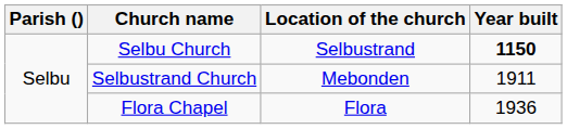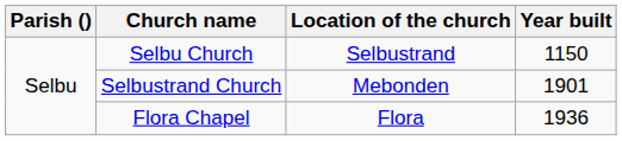 <table class="wikitable" style="text-align:center">
 <tr>
 <th>Parish ()</th>
 <th>Church name</th>
 <th>Location of the church</th>
 <th>Year built</th>
 </tr>
 <tr>
 <td rowspan="3">Selbu</td>
 <td><a href='#'>Selbu Church</a></td>
 <td><a href='#'>Selbustrand</a></td>
-<td><strong>1150</strong></td>
+<td>1150</td>
 </tr>
 <tr>
 <td><a href='#'>Selbustrand Church</a></td>
 <td><a href='#'>Mebonden</a></td>
-<td>1911</td>
+<td>1901</td>
 </tr>
 <tr>
 <td><a href='#'>Flora Chapel</a></td>
 <td><a href='#'>Flora</a></td>
 <td>1936</td>
 </tr>
 </table>
